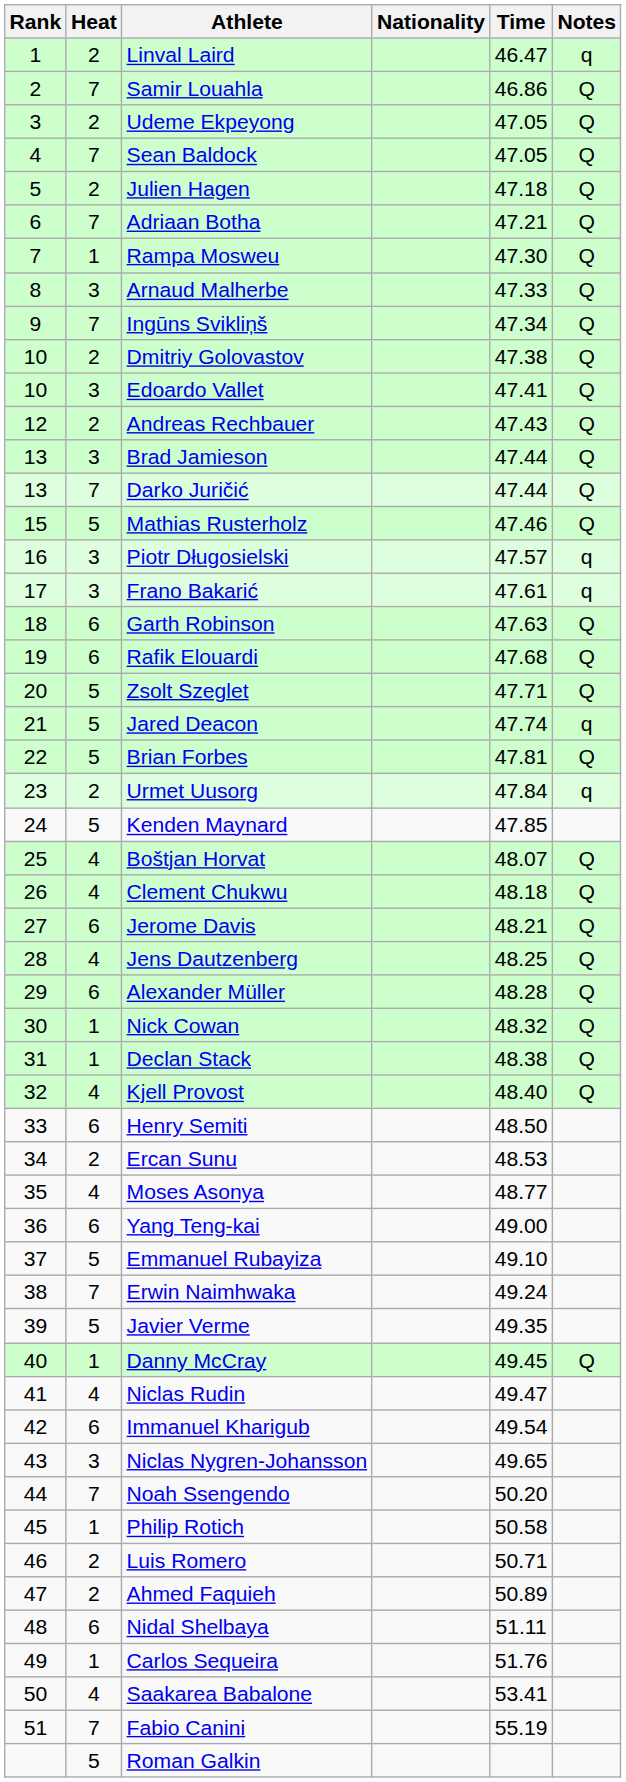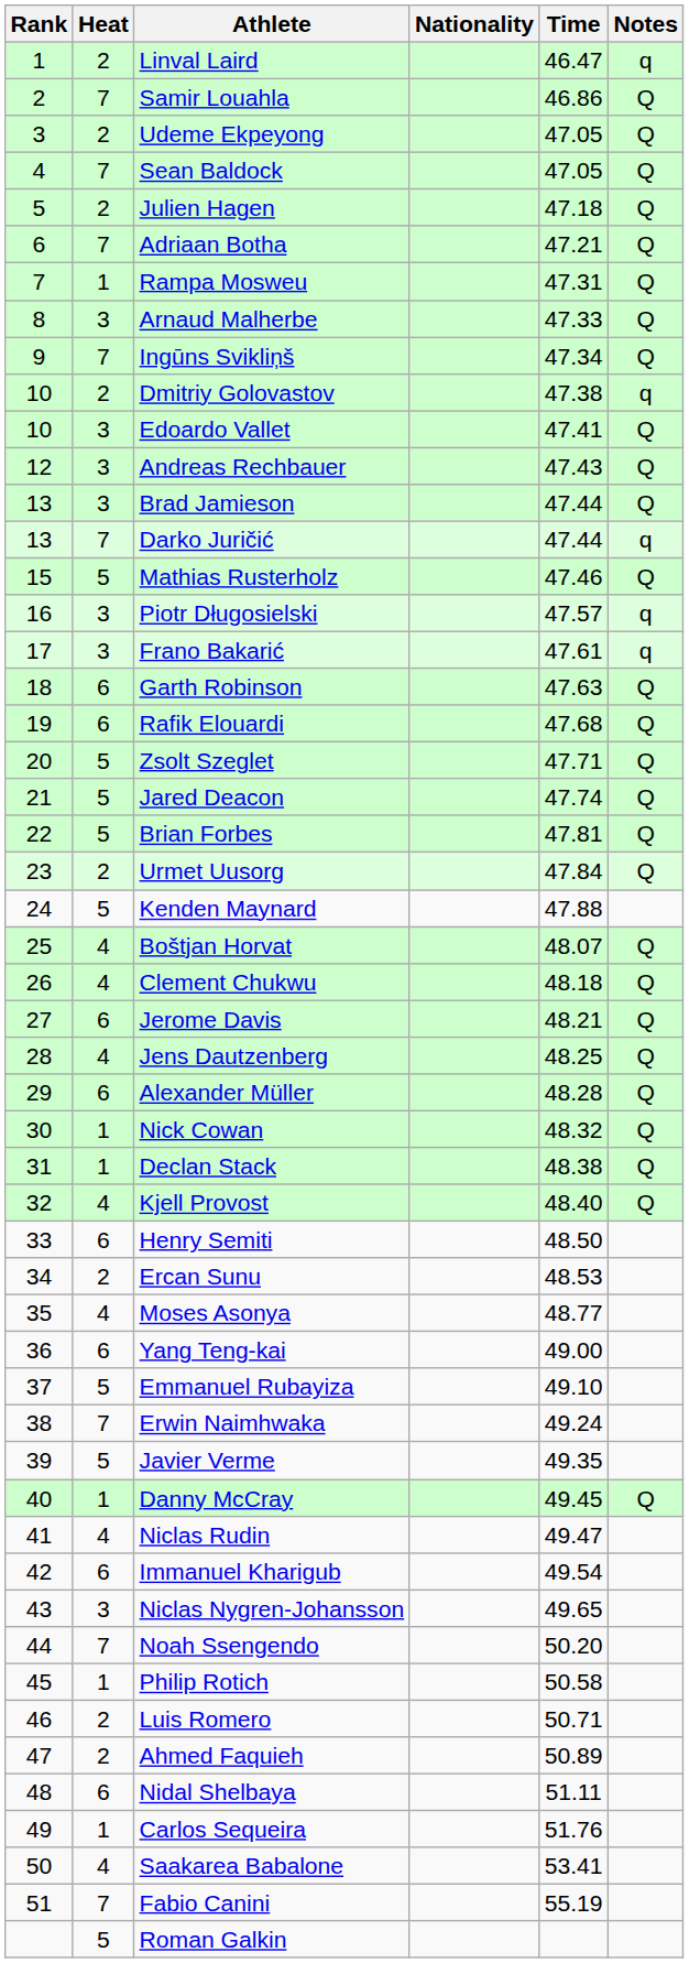 <table class="wikitable sortable" style="text-align:center;font-size:95%">
 <tr>
 <th>Rank</th>
 <th>Heat</th>
 <th>Athlete</th>
 <th>Nationality</th>
 <th>Time</th>
 <th>Notes</th>
 </tr>
 <tr bgcolor=ccffcc>
 <td>1</td>
 <td>2</td>
 <td align="left"><a href='#'>Linval Laird</a></td>
 <td align=left></td>
 <td>46.47</td>
 <td>q</td>
 </tr>
 <tr bgcolor=ccffcc>
 <td>2</td>
 <td>7</td>
 <td align="left"><a href='#'>Samir Louahla</a></td>
 <td align=left></td>
 <td>46.86</td>
 <td>Q</td>
 </tr>
 <tr bgcolor=ccffcc>
 <td>3</td>
 <td>2</td>
 <td align="left"><a href='#'>Udeme Ekpeyong</a></td>
 <td align=left></td>
 <td>47.05</td>
 <td>Q</td>
 </tr>
 <tr bgcolor=ccffcc>
 <td>4</td>
 <td>7</td>
 <td align="left"><a href='#'>Sean Baldock</a></td>
 <td align=left></td>
 <td>47.05</td>
 <td>Q</td>
 </tr>
 <tr bgcolor=ccffcc>
 <td>5</td>
 <td>2</td>
 <td align="left"><a href='#'>Julien Hagen</a></td>
 <td align=left></td>
 <td>47.18</td>
 <td>Q</td>
 </tr>
 <tr bgcolor=ccffcc>
 <td>6</td>
 <td>7</td>
 <td align="left"><a href='#'>Adriaan Botha</a></td>
 <td align=left></td>
 <td>47.21</td>
 <td>Q</td>
 </tr>
 <tr bgcolor=ccffcc>
 <td>7</td>
 <td>1</td>
 <td align="left"><a href='#'>Rampa Mosweu</a></td>
 <td align=left></td>
-<td>47.30</td>
+<td>47.31</td>
 <td>Q</td>
 </tr>
 <tr bgcolor=ccffcc>
 <td>8</td>
 <td>3</td>
 <td align="left"><a href='#'>Arnaud Malherbe</a></td>
 <td align=left></td>
 <td>47.33</td>
 <td>Q</td>
 </tr>
 <tr bgcolor=ccffcc>
 <td>9</td>
 <td>7</td>
 <td align="left"><a href='#'>Ingūns Svikliņš</a></td>
 <td align=left></td>
 <td>47.34</td>
 <td>Q</td>
 </tr>
 <tr bgcolor=ccffcc>
 <td>10</td>
 <td>2</td>
 <td align="left"><a href='#'>Dmitriy Golovastov</a></td>
 <td align=left></td>
 <td>47.38</td>
-<td>Q</td>
+<td>q</td>
 </tr>
 <tr bgcolor=ccffcc>
 <td>10</td>
 <td>3</td>
 <td align="left"><a href='#'>Edoardo Vallet</a></td>
 <td align=left></td>
 <td>47.41</td>
 <td>Q</td>
 </tr>
 <tr bgcolor=ccffcc>
 <td>12</td>
-<td>2</td>
+<td>3</td>
 <td align="left"><a href='#'>Andreas Rechbauer</a></td>
 <td align=left></td>
 <td>47.43</td>
 <td>Q</td>
 </tr>
 <tr bgcolor=ccffcc>
 <td>13</td>
 <td>3</td>
 <td align="left"><a href='#'>Brad Jamieson</a></td>
 <td align=left></td>
 <td>47.44</td>
 <td>Q</td>
 </tr>
 <tr bgcolor=ddffdd>
 <td>13</td>
 <td>7</td>
 <td align="left"><a href='#'>Darko Juričić</a></td>
 <td align=left></td>
 <td>47.44</td>
-<td>Q</td>
+<td>q</td>
 </tr>
 <tr bgcolor=ccffcc>
 <td>15</td>
 <td>5</td>
 <td align="left"><a href='#'>Mathias Rusterholz</a></td>
 <td align=left></td>
 <td>47.46</td>
 <td>Q</td>
 </tr>
 <tr bgcolor=ddffdd>
 <td>16</td>
 <td>3</td>
 <td align="left"><a href='#'>Piotr Długosielski</a></td>
 <td align=left></td>
 <td>47.57</td>
 <td>q</td>
 </tr>
 <tr bgcolor=ddffdd>
 <td>17</td>
 <td>3</td>
 <td align="left"><a href='#'>Frano Bakarić</a></td>
 <td align=left></td>
 <td>47.61</td>
 <td>q</td>
 </tr>
 <tr bgcolor=ccffcc>
 <td>18</td>
 <td>6</td>
 <td align="left"><a href='#'>Garth Robinson</a></td>
 <td align=left></td>
 <td>47.63</td>
 <td>Q</td>
 </tr>
 <tr bgcolor=ccffcc>
 <td>19</td>
 <td>6</td>
 <td align="left"><a href='#'>Rafik Elouardi</a></td>
 <td align=left></td>
 <td>47.68</td>
 <td>Q</td>
 </tr>
 <tr bgcolor=ccffcc>
 <td>20</td>
 <td>5</td>
 <td align="left"><a href='#'>Zsolt Szeglet</a></td>
 <td align=left></td>
 <td>47.71</td>
 <td>Q</td>
 </tr>
 <tr bgcolor=ccffcc>
 <td>21</td>
 <td>5</td>
 <td align="left"><a href='#'>Jared Deacon</a></td>
 <td align=left></td>
 <td>47.74</td>
-<td>q</td>
+<td>Q</td>
 </tr>
 <tr bgcolor=ccffcc>
 <td>22</td>
 <td>5</td>
 <td align="left"><a href='#'>Brian Forbes</a></td>
 <td align=left></td>
 <td>47.81</td>
 <td>Q</td>
 </tr>
 <tr bgcolor=ddffdd>
 <td>23</td>
 <td>2</td>
 <td align="left"><a href='#'>Urmet Uusorg</a></td>
 <td align=left></td>
 <td>47.84</td>
-<td>q</td>
+<td>Q</td>
 </tr>
 <tr>
 <td>24</td>
 <td>5</td>
 <td align="left"><a href='#'>Kenden Maynard</a></td>
 <td align=left></td>
-<td>47.85</td>
+<td>47.88</td>
 <td></td>
 </tr>
 <tr bgcolor=ccffcc>
 <td>25</td>
 <td>4</td>
 <td align="left"><a href='#'>Boštjan Horvat</a></td>
 <td align=left></td>
 <td>48.07</td>
 <td>Q</td>
 </tr>
 <tr bgcolor=ccffcc>
 <td>26</td>
 <td>4</td>
 <td align="left"><a href='#'>Clement Chukwu</a></td>
 <td align=left></td>
 <td>48.18</td>
 <td>Q</td>
 </tr>
 <tr bgcolor=ccffcc>
 <td>27</td>
 <td>6</td>
 <td align="left"><a href='#'>Jerome Davis</a></td>
 <td align=left></td>
 <td>48.21</td>
 <td>Q</td>
 </tr>
 <tr bgcolor=ccffcc>
 <td>28</td>
 <td>4</td>
 <td align="left"><a href='#'>Jens Dautzenberg</a></td>
 <td align=left></td>
 <td>48.25</td>
 <td>Q</td>
 </tr>
 <tr bgcolor=ccffcc>
 <td>29</td>
 <td>6</td>
 <td align="left"><a href='#'>Alexander Müller</a></td>
 <td align=left></td>
 <td>48.28</td>
 <td>Q</td>
 </tr>
 <tr bgcolor=ccffcc>
 <td>30</td>
 <td>1</td>
 <td align="left"><a href='#'>Nick Cowan</a></td>
 <td align=left></td>
 <td>48.32</td>
 <td>Q</td>
 </tr>
 <tr bgcolor=ccffcc>
 <td>31</td>
 <td>1</td>
 <td align="left"><a href='#'>Declan Stack</a></td>
 <td align=left></td>
 <td>48.38</td>
 <td>Q</td>
 </tr>
 <tr bgcolor=ccffcc>
 <td>32</td>
 <td>4</td>
 <td align="left"><a href='#'>Kjell Provost</a></td>
 <td align=left></td>
 <td>48.40</td>
 <td>Q</td>
 </tr>
 <tr>
 <td>33</td>
 <td>6</td>
 <td align="left"><a href='#'>Henry Semiti</a></td>
 <td align=left></td>
 <td>48.50</td>
 <td></td>
 </tr>
 <tr>
 <td>34</td>
 <td>2</td>
 <td align="left"><a href='#'>Ercan Sunu</a></td>
 <td align=left></td>
 <td>48.53</td>
 <td></td>
 </tr>
 <tr>
 <td>35</td>
 <td>4</td>
 <td align="left"><a href='#'>Moses Asonya</a></td>
 <td align=left></td>
 <td>48.77</td>
 <td></td>
 </tr>
 <tr>
 <td>36</td>
 <td>6</td>
 <td align="left"><a href='#'>Yang Teng-kai</a></td>
 <td align=left></td>
 <td>49.00</td>
 <td></td>
 </tr>
 <tr>
 <td>37</td>
 <td>5</td>
 <td align="left"><a href='#'>Emmanuel Rubayiza</a></td>
 <td align=left></td>
 <td>49.10</td>
 <td></td>
 </tr>
 <tr>
 <td>38</td>
 <td>7</td>
 <td align="left"><a href='#'>Erwin Naimhwaka</a></td>
 <td align=left></td>
 <td>49.24</td>
 <td></td>
 </tr>
 <tr>
 <td>39</td>
 <td>5</td>
 <td align="left"><a href='#'>Javier Verme</a></td>
 <td align=left></td>
 <td>49.35</td>
 <td></td>
 </tr>
 <tr bgcolor=ccffcc>
 <td>40</td>
 <td>1</td>
 <td align="left"><a href='#'>Danny McCray</a></td>
 <td align=left></td>
 <td>49.45</td>
 <td>Q</td>
 </tr>
 <tr>
 <td>41</td>
 <td>4</td>
 <td align="left"><a href='#'>Niclas Rudin</a></td>
 <td align=left></td>
 <td>49.47</td>
 <td></td>
 </tr>
 <tr>
 <td>42</td>
 <td>6</td>
 <td align="left"><a href='#'>Immanuel Kharigub</a></td>
 <td align=left></td>
 <td>49.54</td>
 <td></td>
 </tr>
 <tr>
 <td>43</td>
 <td>3</td>
 <td align="left"><a href='#'>Niclas Nygren-Johansson</a></td>
 <td align=left></td>
 <td>49.65</td>
 <td></td>
 </tr>
 <tr>
 <td>44</td>
 <td>7</td>
 <td align="left"><a href='#'>Noah Ssengendo</a></td>
 <td align=left></td>
 <td>50.20</td>
 <td></td>
 </tr>
 <tr>
 <td>45</td>
 <td>1</td>
 <td align="left"><a href='#'>Philip Rotich</a></td>
 <td align=left></td>
 <td>50.58</td>
 <td></td>
 </tr>
 <tr>
 <td>46</td>
 <td>2</td>
 <td align="left"><a href='#'>Luis Romero</a></td>
 <td align=left></td>
 <td>50.71</td>
 <td></td>
 </tr>
 <tr>
 <td>47</td>
 <td>2</td>
 <td align="left"><a href='#'>Ahmed Faquieh</a></td>
 <td align=left></td>
 <td>50.89</td>
 <td></td>
 </tr>
 <tr>
 <td>48</td>
 <td>6</td>
 <td align="left"><a href='#'>Nidal Shelbaya</a></td>
 <td align=left></td>
 <td>51.11</td>
 <td></td>
 </tr>
 <tr>
 <td>49</td>
 <td>1</td>
 <td align="left"><a href='#'>Carlos Sequeira</a></td>
 <td align=left></td>
 <td>51.76</td>
 <td></td>
 </tr>
 <tr>
 <td>50</td>
 <td>4</td>
 <td align="left"><a href='#'>Saakarea Babalone</a></td>
 <td align=left></td>
 <td>53.41</td>
 <td></td>
 </tr>
 <tr>
 <td>51</td>
 <td>7</td>
 <td align="left"><a href='#'>Fabio Canini</a></td>
 <td align=left></td>
 <td>55.19</td>
 <td></td>
 </tr>
 <tr>
 <td></td>
 <td>5</td>
 <td align="left"><a href='#'>Roman Galkin</a></td>
 <td align=left></td>
 <td></td>
 <td></td>
 </tr>
 </table>
